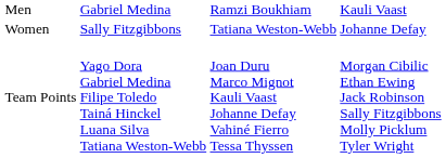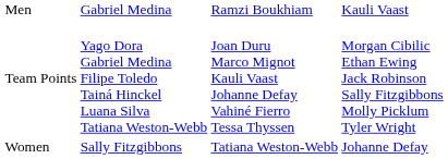 <table>
 <tr>
 <td>Men</td>
 <td><a href='#'>Gabriel Medina</a><br></td>
 <td><a href='#'>Ramzi Boukhiam</a><br></td>
 <td><a href='#'>Kauli Vaast</a><br></td>
 </tr>
 <tr>
+<td>Team Points</td>
+<td><br><a href='#'>Yago Dora</a><br><a href='#'>Gabriel Medina</a><br><a href='#'>Filipe Toledo</a><br><a href='#'>Tainá Hinckel</a><br><a href='#'>Luana Silva</a><br><a href='#'>Tatiana Weston-Webb</a></td>
+<td><br><a href='#'>Joan Duru</a><br><a href='#'>Marco Mignot</a><br><a href='#'>Kauli Vaast</a><br><a href='#'>Johanne Defay</a><br><a href='#'>Vahiné Fierro</a><br><a href='#'>Tessa Thyssen</a></td>
+<td><br><a href='#'>Morgan Cibilic</a><br><a href='#'>Ethan Ewing</a><br><a href='#'>Jack Robinson</a><br><a href='#'>Sally Fitzgibbons</a><br><a href='#'>Molly Picklum</a><br><a href='#'>Tyler Wright</a></td>
+</tr>
+<tr>
 <td>Women</td>
 <td><a href='#'>Sally Fitzgibbons</a><br></td>
 <td><a href='#'>Tatiana Weston-Webb</a><br></td>
 <td><a href='#'>Johanne Defay</a><br></td>
 </tr>
-<tr>
-<td>Team Points</td>
-<td><br><a href='#'>Yago Dora</a><br><a href='#'>Gabriel Medina</a><br><a href='#'>Filipe Toledo</a><br><a href='#'>Tainá Hinckel</a><br><a href='#'>Luana Silva</a><br><a href='#'>Tatiana Weston-Webb</a></td>
-<td><br><a href='#'>Joan Duru</a><br><a href='#'>Marco Mignot</a><br><a href='#'>Kauli Vaast</a><br><a href='#'>Johanne Defay</a><br><a href='#'>Vahiné Fierro</a><br><a href='#'>Tessa Thyssen</a></td>
-<td><br><a href='#'>Morgan Cibilic</a><br><a href='#'>Ethan Ewing</a><br><a href='#'>Jack Robinson</a><br><a href='#'>Sally Fitzgibbons</a><br><a href='#'>Molly Picklum</a><br><a href='#'>Tyler Wright</a></td>
-</tr>
 </table>
